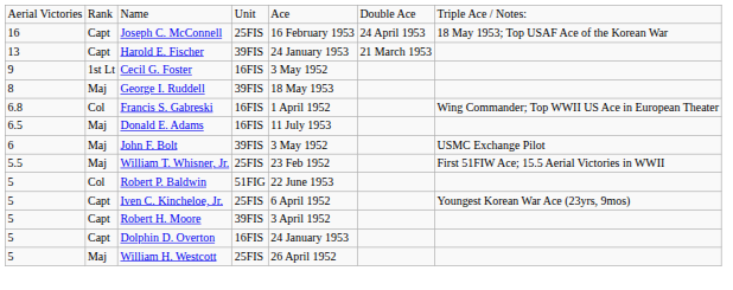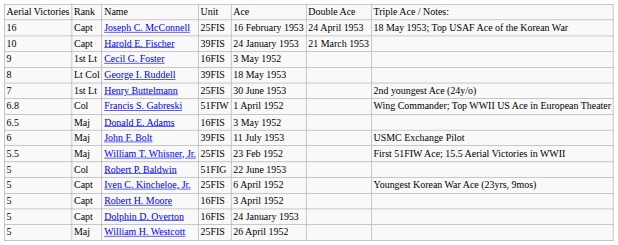 <table class="wikitable">
 <tr>
 <td>Aerial Victories</td>
 <td>Rank</td>
 <td>Name</td>
 <td>Unit</td>
 <td>Ace</td>
 <td>Double Ace</td>
 <td>Triple Ace / Notes:</td>
 </tr>
 <tr>
 <td>16</td>
 <td>Capt</td>
 <td><a href='#'>Joseph C. McConnell</a></td>
 <td>25FIS</td>
 <td>16 February 1953</td>
 <td>24 April 1953</td>
 <td>18 May 1953; Top USAF Ace of the Korean War</td>
 </tr>
 <tr>
-<td>13</td>
+<td>10</td>
 <td>Capt</td>
 <td><a href='#'>Harold E. Fischer</a></td>
 <td>39FIS</td>
 <td>24 January 1953</td>
 <td>21 March 1953</td>
 <td></td>
 </tr>
 <tr>
 <td>9</td>
 <td>1st Lt</td>
 <td><a href='#'>Cecil G. Foster</a></td>
 <td>16FIS</td>
 <td>3 May 1952</td>
 <td></td>
 <td></td>
 </tr>
 <tr>
 <td>8</td>
-<td>Maj</td>
+<td>Lt Col</td>
 <td><a href='#'>George I. Ruddell</a></td>
 <td>39FIS</td>
 <td>18 May 1953</td>
 <td></td>
 <td></td>
 </tr>
 <tr>
+<td>7</td>
+<td>1st Lt</td>
+<td><a href='#'>Henry Buttelmann</a></td>
+<td>25FIS</td>
+<td>30 June 1953</td>
+<td></td>
+<td>2nd youngest Ace (24y/o)</td>
+</tr>
+<tr>
 <td>6.8</td>
 <td>Col</td>
 <td><a href='#'>Francis S. Gabreski</a></td>
-<td>16FIS</td>
+<td>51FIW</td>
 <td>1 April 1952</td>
 <td></td>
 <td>Wing Commander; Top WWII US Ace in European Theater</td>
 </tr>
 <tr>
 <td>6.5</td>
 <td>Maj</td>
 <td><a href='#'>Donald E. Adams</a></td>
 <td>16FIS</td>
-<td>11 July 1953</td>
+<td>3 May 1952</td>
 <td></td>
 <td></td>
 </tr>
 <tr>
 <td>6</td>
 <td>Maj</td>
 <td><a href='#'>John F. Bolt</a></td>
 <td>39FIS</td>
-<td>3 May 1952</td>
+<td>11 July 1953</td>
 <td></td>
 <td>USMC Exchange Pilot</td>
 </tr>
 <tr>
 <td>5.5</td>
 <td>Maj</td>
 <td><a href='#'>William T. Whisner, Jr.</a></td>
 <td>25FIS</td>
 <td>23 Feb 1952</td>
 <td></td>
 <td>First 51FIW Ace; 15.5 Aerial Victories in WWII</td>
 </tr>
 <tr>
 <td>5</td>
 <td>Col</td>
 <td><a href='#'>Robert P. Baldwin</a></td>
 <td>51FIG</td>
 <td>22 June 1953</td>
 <td></td>
 <td></td>
 </tr>
 <tr>
 <td>5</td>
 <td>Capt</td>
 <td><a href='#'>Iven C. Kincheloe, Jr.</a></td>
 <td>25FIS</td>
 <td>6 April 1952</td>
 <td></td>
 <td>Youngest Korean War Ace (23yrs, 9mos)</td>
 </tr>
 <tr>
 <td>5</td>
 <td>Capt</td>
 <td><a href='#'>Robert H. Moore</a></td>
-<td>39FIS</td>
+<td>16FIS</td>
 <td>3 April 1952</td>
 <td></td>
 <td></td>
 </tr>
 <tr>
 <td>5</td>
 <td>Capt</td>
 <td><a href='#'>Dolphin D. Overton</a></td>
 <td>16FIS</td>
 <td>24 January 1953</td>
 <td></td>
 <td></td>
 </tr>
 <tr>
 <td>5</td>
 <td>Maj</td>
 <td><a href='#'>William H. Westcott</a></td>
 <td>25FIS</td>
 <td>26 April 1952</td>
 <td></td>
 <td></td>
 </tr>
 </table>
